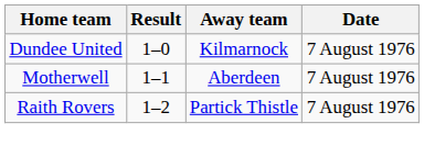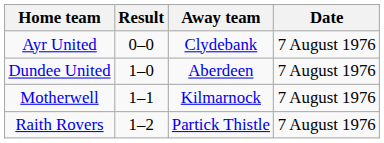 <table class="wikitable" style="text-align: center">
 <tr>
 <th>Home team</th>
 <th>Result</th>
 <th>Away team</th>
 <th>Date</th>
 </tr>
 <tr>
+<td><a href='#'>Ayr United</a></td>
+<td>0–0</td>
+<td><a href='#'>Clydebank</a></td>
+<td>7 August 1976</td>
+</tr>
+<tr>
 <td><a href='#'>Dundee United</a></td>
 <td>1–0</td>
-<td><a href='#'>Kilmarnock</a></td>
+<td><a href='#'>Aberdeen</a></td>
 <td>7 August 1976</td>
 </tr>
 <tr>
 <td><a href='#'>Motherwell</a></td>
 <td>1–1</td>
-<td><a href='#'>Aberdeen</a></td>
+<td><a href='#'>Kilmarnock</a></td>
 <td>7 August 1976</td>
 </tr>
 <tr>
 <td><a href='#'>Raith Rovers</a></td>
 <td>1–2</td>
 <td><a href='#'>Partick Thistle</a></td>
 <td>7 August 1976</td>
 </tr>
 </table>
